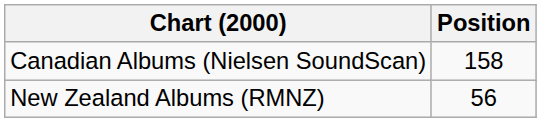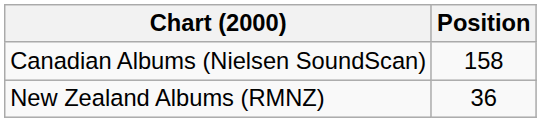 <table class="wikitable plainrowheaders" style="text-align:center">
 <tr>
 <th>Chart (2000)</th>
 <th>Position</th>
 </tr>
 <tr>
 <td align="left">Canadian Albums (Nielsen SoundScan)</td>
 <td>158</td>
 </tr>
 <tr>
 <td align="left">New Zealand Albums (RMNZ)</td>
-<td align="center">56</td>
+<td align="center">36</td>
 </tr>
 </table>
